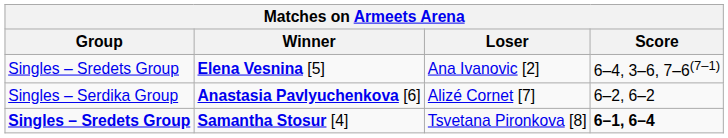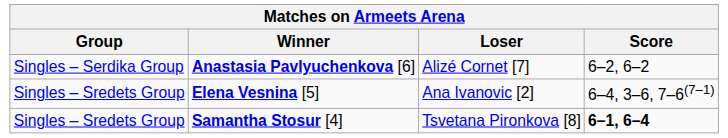 <table class="wikitable collapsible uncollapsed" border=1 style="margin:1em auto;">
 <tr>
 <th colspan=4><strong>Matches on <a href='#'>Armeets Arena</a></strong></th>
 </tr>
 <tr>
 <th>Group</th>
 <th>Winner</th>
 <th>Loser</th>
 <th>Score</th>
 </tr>
 <tr>
+<td><a href='#'>Singles – Serdika Group</a></td>
+<td> <strong><a href='#'>Anastasia Pavlyuchenkova</a></strong> [6]</td>
+<td> <a href='#'>Alizé Cornet</a> [7]</td>
+<td>6–2, 6–2</td>
+</tr>
+<tr>
 <td><a href='#'>Singles – Sredets Group</a></td>
 <td> <strong><a href='#'>Elena Vesnina</a></strong> [5]</td>
 <td> <a href='#'>Ana Ivanovic</a> [2]</td>
 <td>6–4, 3–6, 7–6<sup>(7–1)</sup></td>
 </tr>
 <tr>
-<td><a href='#'>Singles – Serdika Group</a></td>
-<td> <strong><a href='#'>Anastasia Pavlyuchenkova</a></strong> [6]</td>
-<td> <a href='#'>Alizé Cornet</a> [7]</td>
-<td>6–2, 6–2</td>
-</tr>
-<tr>
-<td><strong><a href='#'>Singles – Sredets Group</a></strong></td>
+<td><a href='#'>Singles – Sredets Group</a></td>
 <td> <strong><a href='#'>Samantha Stosur</a></strong> [4]</td>
 <td> <a href='#'>Tsvetana Pironkova</a> [8]</td>
 <td><strong>6–1, 6–4</strong></td>
 </tr>
 </table>
